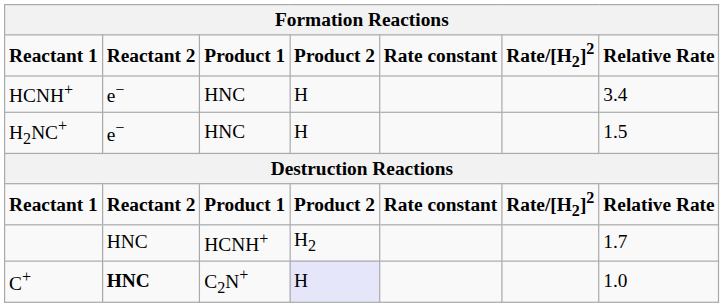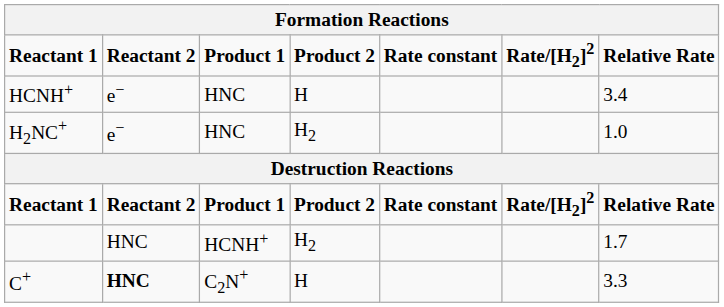 <table class="wikitable">
 <tr>
 <th colspan="7" style="text-align:center;"><strong>Formation Reactions</strong></th>
 </tr>
 <tr>
 <td style="text-align:center;"><strong>Reactant 1</strong></td>
 <td><strong>Reactant 2</strong></td>
 <td><strong>Product 1</strong></td>
 <td><strong>Product 2</strong></td>
 <td><strong>Rate constant</strong></td>
 <td><strong>Rate/[H<sub>2</sub>]<sup>2</sup></strong></td>
 <td><strong>Relative Rate</strong></td>
 </tr>
 <tr>
 <td>HCNH<sup>+</sup></td>
 <td>e<sup>−</sup></td>
 <td>HNC</td>
 <td>H</td>
 <td></td>
 <td></td>
 <td>3.4</td>
 </tr>
 <tr>
 <td>H<sub>2</sub>NC<sup>+</sup></td>
 <td>e<sup>−</sup></td>
 <td>HNC</td>
-<td>H</td>
+<td>H<sub>2</sub></td>
 <td></td>
 <td></td>
-<td>1.5</td>
+<td>1.0</td>
 </tr>
 <tr>
 <th colspan="7" style="text-align:center;"><strong>Destruction Reactions</strong></th>
 </tr>
 <tr>
 <td style="text-align:center;"><strong>Reactant 1</strong></td>
 <td><strong>Reactant 2</strong></td>
 <td><strong>Product 1</strong></td>
 <td><strong>Product 2</strong></td>
 <td><strong>Rate constant</strong></td>
 <td><strong>Rate/[H<sub>2</sub>]<sup>2</sup></strong></td>
 <td><strong>Relative Rate</strong></td>
 </tr>
 <tr>
 <td></td>
 <td>HNC</td>
 <td>HCNH<sup>+</sup></td>
 <td>H<sub>2</sub></td>
 <td></td>
 <td></td>
 <td>1.7</td>
 </tr>
 <tr>
 <td>C<sup>+</sup></td>
 <td><strong>HNC</strong></td>
 <td>C<sub>2</sub>N<sup>+</sup></td>
-<td style="background: lavender;">H</td>
+<td>H</td>
 <td></td>
 <td></td>
-<td>1.0</td>
+<td>3.3</td>
 </tr>
 </table>
